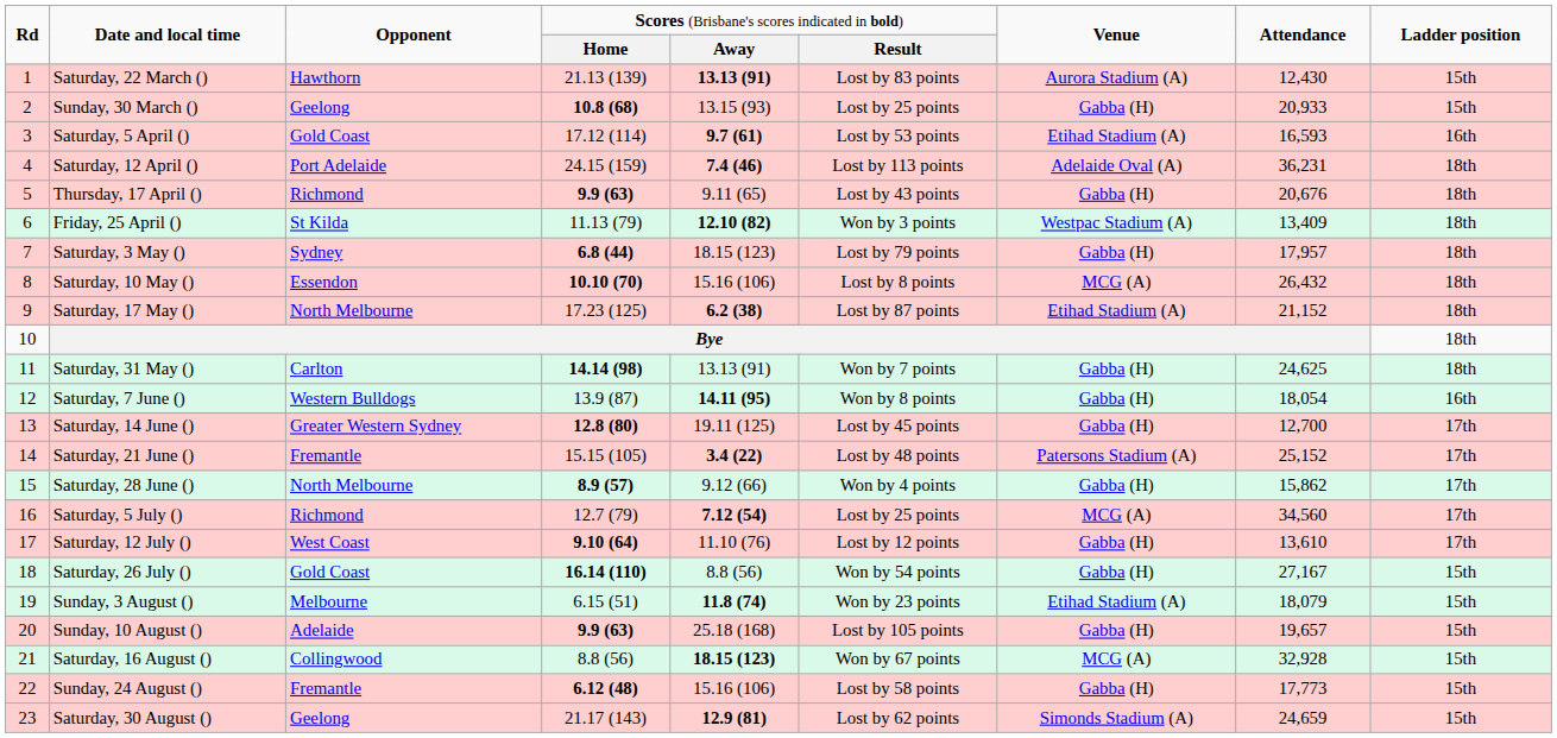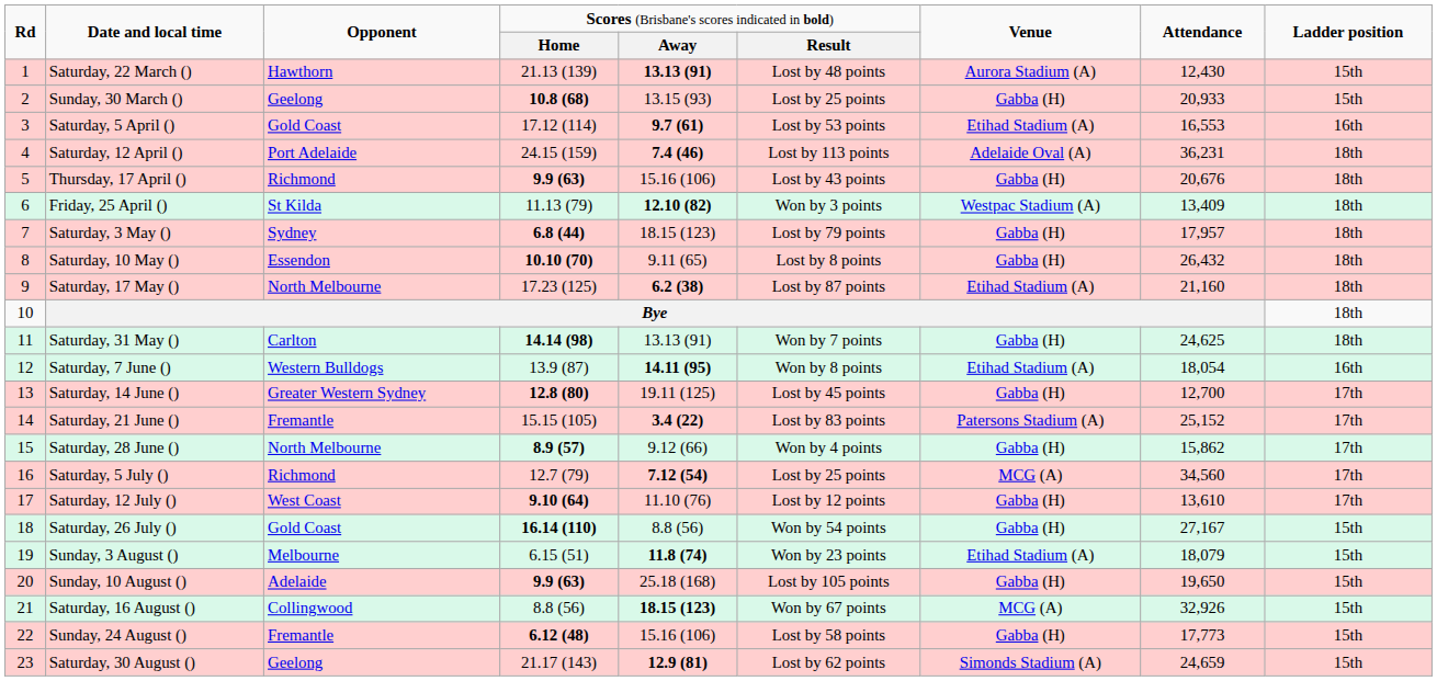 <table class="wikitable plainrowheaders" style="font-size:90%; width:100%; text-align:center;">
 <tr>
 <td rowspan=2><strong>Rd</strong></td>
 <td rowspan=2><strong>Date and local time</strong></td>
 <td rowspan=2><strong>Opponent</strong></td>
 <td colspan=3><strong>Scores</strong> <small>(Brisbane's scores indicated in <strong>bold</strong>)</small></td>
 <td rowspan=2><strong>Venue</strong></td>
 <td rowspan=2><strong>Attendance</strong></td>
 <td rowspan=2><strong>Ladder position</strong></td>
 </tr>
 <tr>
 <th>Home</th>
 <th>Away</th>
 <th>Result</th>
 </tr>
 <tr style="background:#FFCFCF;">
 <td>1</td>
 <td align=left>Saturday, 22 March ()</td>
 <td align=left><a href='#'>Hawthorn</a></td>
 <td>21.13 (139)</td>
 <td><strong>13.13 (91)</strong></td>
-<td>Lost by 83 points</td>
+<td>Lost by 48 points</td>
 <td><a href='#'>Aurora Stadium</a> (A)</td>
 <td>12,430</td>
 <td>15th</td>
 </tr>
 <tr style="background:#FFCFCF;">
 <td>2</td>
 <td align=left>Sunday, 30 March ()</td>
 <td align=left><a href='#'>Geelong</a></td>
 <td><strong>10.8 (68)</strong></td>
 <td>13.15 (93)</td>
 <td>Lost by 25 points</td>
 <td><a href='#'>Gabba</a> (H)</td>
 <td>20,933</td>
 <td>15th</td>
 </tr>
 <tr style="background:#FFCFCF;">
 <td>3</td>
 <td align=left>Saturday, 5 April ()</td>
 <td align=left><a href='#'>Gold Coast</a></td>
 <td>17.12 (114)</td>
 <td><strong>9.7 (61)</strong></td>
 <td>Lost by 53 points</td>
 <td><a href='#'>Etihad Stadium</a> (A)</td>
-<td>16,593</td>
+<td>16,553</td>
 <td>16th</td>
 </tr>
 <tr style="background:#FFCFCF;">
 <td>4</td>
 <td align=left>Saturday, 12 April ()</td>
 <td align=left><a href='#'>Port Adelaide</a></td>
 <td>24.15 (159)</td>
 <td><strong>7.4 (46)</strong></td>
 <td>Lost by 113 points</td>
 <td><a href='#'>Adelaide Oval</a> (A)</td>
 <td>36,231</td>
 <td>18th</td>
 </tr>
 <tr style="background:#FFCFCF;">
 <td>5</td>
 <td align=left>Thursday, 17 April ()</td>
 <td align=left><a href='#'>Richmond</a></td>
 <td><strong>9.9 (63)</strong></td>
-<td>9.11 (65)</td>
+<td>15.16 (106)</td>
 <td>Lost by 43 points</td>
 <td><a href='#'>Gabba</a> (H)</td>
 <td>20,676</td>
 <td>18th</td>
 </tr>
 <tr style="background:#d9f9e9;">
 <td>6</td>
 <td align=left>Friday, 25 April ()</td>
 <td align=left><a href='#'>St Kilda</a></td>
 <td>11.13 (79)</td>
 <td><strong>12.10 (82)</strong></td>
 <td>Won by 3 points</td>
 <td><a href='#'>Westpac Stadium</a> (A)</td>
 <td>13,409</td>
 <td>18th</td>
 </tr>
 <tr style="background:#FFCFCF;">
 <td>7</td>
 <td align=left>Saturday, 3 May ()</td>
 <td align=left><a href='#'>Sydney</a></td>
 <td><strong>6.8 (44)</strong></td>
 <td>18.15 (123)</td>
 <td>Lost by 79 points</td>
 <td><a href='#'>Gabba</a> (H)</td>
 <td>17,957</td>
 <td>18th</td>
 </tr>
 <tr style="background:#FFCFCF;">
 <td>8</td>
 <td align=left>Saturday, 10 May ()</td>
 <td align=left><a href='#'>Essendon</a></td>
 <td><strong>10.10 (70)</strong></td>
-<td>15.16 (106)</td>
+<td>9.11 (65)</td>
 <td>Lost by 8 points</td>
-<td><a href='#'>MCG</a> (A)</td>
+<td><a href='#'>Gabba</a> (H)</td>
 <td>26,432</td>
 <td>18th</td>
 </tr>
 <tr style="background:#FFCFCF;">
 <td>9</td>
 <td align=left>Saturday, 17 May ()</td>
 <td align=left><a href='#'>North Melbourne</a></td>
 <td>17.23 (125)</td>
 <td><strong>6.2 (38)</strong></td>
 <td>Lost by 87 points</td>
 <td><a href='#'>Etihad Stadium</a> (A)</td>
-<td>21,152</td>
+<td>21,160</td>
 <td>18th</td>
 </tr>
 <tr>
 <td>10</td>
 <th colspan=7><span><em>Bye</em></span></th>
 <td>18th</td>
 </tr>
 <tr style="background:#d9f9e9;">
 <td>11</td>
 <td align=left>Saturday, 31 May ()</td>
 <td align=left><a href='#'>Carlton</a></td>
 <td><strong>14.14 (98)</strong></td>
 <td>13.13 (91)</td>
 <td>Won by 7 points</td>
 <td><a href='#'>Gabba</a> (H)</td>
 <td>24,625</td>
 <td>18th</td>
 </tr>
 <tr style="background:#d9f9e9;">
 <td>12</td>
 <td align=left>Saturday, 7 June ()</td>
 <td align=left><a href='#'>Western Bulldogs</a></td>
 <td>13.9 (87)</td>
 <td><strong>14.11 (95)</strong></td>
 <td>Won by 8 points</td>
-<td><a href='#'>Gabba</a> (H)</td>
+<td><a href='#'>Etihad Stadium</a> (A)</td>
 <td>18,054</td>
 <td>16th</td>
 </tr>
 <tr style="background:#FFCFCF;">
 <td>13</td>
 <td align=left>Saturday, 14 June ()</td>
 <td align=left><a href='#'>Greater Western Sydney</a></td>
 <td><strong>12.8 (80)</strong></td>
 <td>19.11 (125)</td>
 <td>Lost by 45 points</td>
 <td><a href='#'>Gabba</a> (H)</td>
 <td>12,700</td>
 <td>17th</td>
 </tr>
 <tr style="background:#FFCFCF;">
 <td>14</td>
 <td align=left>Saturday, 21 June ()</td>
 <td align=left><a href='#'>Fremantle</a></td>
 <td>15.15 (105)</td>
 <td><strong>3.4 (22)</strong></td>
-<td>Lost by 48 points</td>
+<td>Lost by 83 points</td>
 <td><a href='#'>Patersons Stadium</a> (A)</td>
 <td>25,152</td>
 <td>17th</td>
 </tr>
 <tr style="background:#d9f9e9;">
 <td>15</td>
 <td align=left>Saturday, 28 June ()</td>
 <td align=left><a href='#'>North Melbourne</a></td>
 <td><strong>8.9 (57)</strong></td>
 <td>9.12 (66)</td>
 <td>Won by 4 points</td>
 <td><a href='#'>Gabba</a> (H)</td>
 <td>15,862</td>
 <td>17th</td>
 </tr>
 <tr style="background:#FFCFCF;">
 <td>16</td>
 <td align=left>Saturday, 5 July ()</td>
 <td align=left><a href='#'>Richmond</a></td>
 <td>12.7 (79)</td>
 <td><strong>7.12 (54)</strong></td>
 <td>Lost by 25 points</td>
 <td><a href='#'>MCG</a> (A)</td>
 <td>34,560</td>
 <td>17th</td>
 </tr>
 <tr style="background:#FFCFCF;">
 <td>17</td>
 <td align=left>Saturday, 12 July ()</td>
 <td align=left><a href='#'>West Coast</a></td>
 <td><strong>9.10 (64)</strong></td>
 <td>11.10 (76)</td>
 <td>Lost by 12 points</td>
 <td><a href='#'>Gabba</a> (H)</td>
 <td>13,610</td>
 <td>17th</td>
 </tr>
 <tr style="background:#d9f9e9;">
 <td>18</td>
 <td align=left>Saturday, 26 July ()</td>
 <td align=left><a href='#'>Gold Coast</a></td>
 <td><strong>16.14 (110)</strong></td>
 <td>8.8 (56)</td>
 <td>Won by 54 points</td>
 <td><a href='#'>Gabba</a> (H)</td>
 <td>27,167</td>
 <td>15th</td>
 </tr>
 <tr style="background:#d9f9e9;">
 <td>19</td>
 <td align=left>Sunday, 3 August ()</td>
 <td align=left><a href='#'>Melbourne</a></td>
 <td>6.15 (51)</td>
 <td><strong>11.8 (74)</strong></td>
 <td>Won by 23 points</td>
 <td><a href='#'>Etihad Stadium</a> (A)</td>
 <td>18,079</td>
 <td>15th</td>
 </tr>
 <tr style="background:#FFCFCF;">
 <td>20</td>
 <td align=left>Sunday, 10 August ()</td>
 <td align=left><a href='#'>Adelaide</a></td>
 <td><strong>9.9 (63)</strong></td>
 <td>25.18 (168)</td>
 <td>Lost by 105 points</td>
 <td><a href='#'>Gabba</a> (H)</td>
-<td>19,657</td>
+<td>19,650</td>
 <td>15th</td>
 </tr>
 <tr style="background:#d9f9e9;">
 <td>21</td>
 <td align=left>Saturday, 16 August ()</td>
 <td align=left><a href='#'>Collingwood</a></td>
 <td>8.8 (56)</td>
 <td><strong>18.15 (123)</strong></td>
 <td>Won by 67 points</td>
 <td><a href='#'>MCG</a> (A)</td>
-<td>32,928</td>
+<td>32,926</td>
 <td>15th</td>
 </tr>
 <tr style="background:#FFCFCF;">
 <td>22</td>
 <td align=left>Sunday, 24 August ()</td>
 <td align=left><a href='#'>Fremantle</a></td>
 <td><strong>6.12 (48)</strong></td>
 <td>15.16 (106)</td>
 <td>Lost by 58 points</td>
 <td><a href='#'>Gabba</a> (H)</td>
 <td>17,773</td>
 <td>15th</td>
 </tr>
 <tr style="background:#FFCFCF;">
 <td>23</td>
 <td align=left>Saturday, 30 August ()</td>
 <td align=left><a href='#'>Geelong</a></td>
 <td>21.17 (143)</td>
 <td><strong>12.9 (81)</strong></td>
 <td>Lost by 62 points</td>
 <td><a href='#'>Simonds Stadium</a> (A)</td>
 <td>24,659</td>
 <td>15th</td>
 </tr>
 </table>
